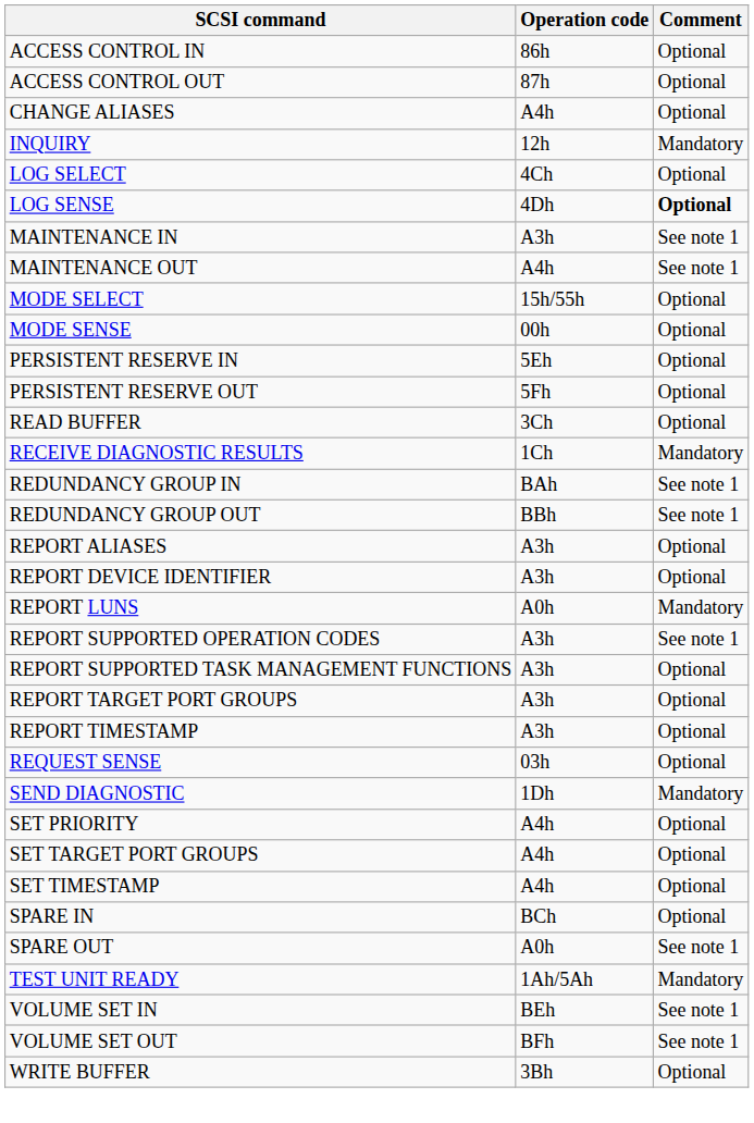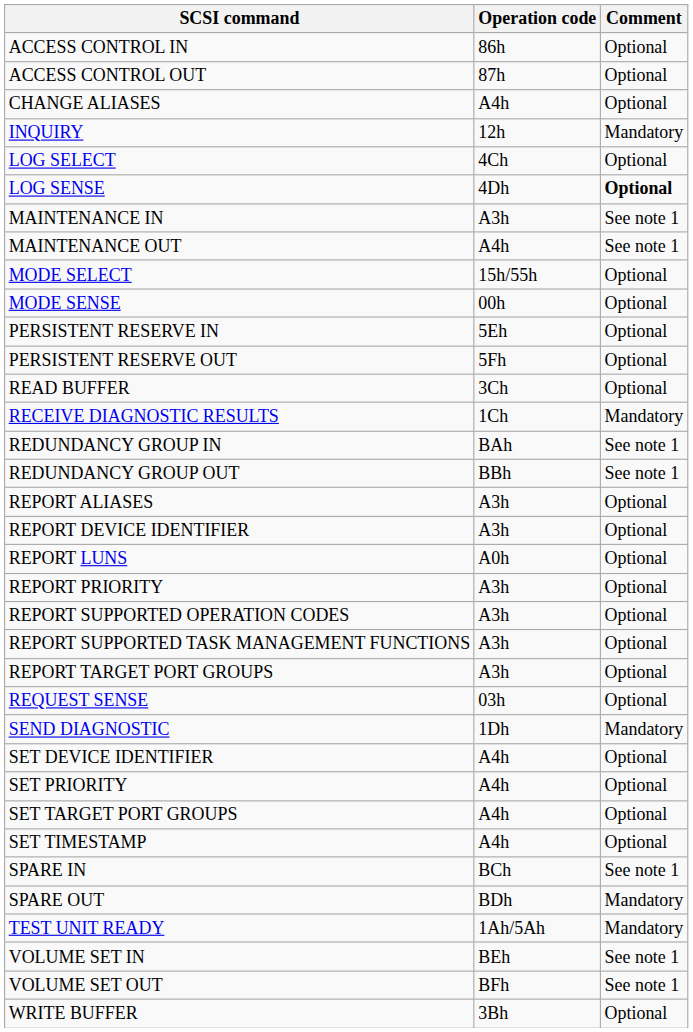 <table class="wikitable">
 <tr>
 <th>SCSI command</th>
 <th>Operation code</th>
 <th>Comment</th>
 </tr>
 <tr>
 <td>ACCESS CONTROL IN</td>
 <td>86h</td>
 <td>Optional</td>
 </tr>
 <tr>
 <td>ACCESS CONTROL OUT</td>
 <td>87h</td>
 <td>Optional</td>
 </tr>
 <tr>
 <td>CHANGE ALIASES</td>
 <td>A4h</td>
 <td>Optional</td>
 </tr>
 <tr>
 <td><a href='#'>INQUIRY</a></td>
 <td>12h</td>
 <td>Mandatory</td>
 </tr>
 <tr>
 <td><a href='#'>LOG SELECT</a></td>
 <td>4Ch</td>
 <td>Optional</td>
 </tr>
 <tr>
 <td><a href='#'>LOG SENSE</a></td>
 <td>4Dh</td>
 <td><strong>Optional</strong></td>
 </tr>
 <tr>
 <td>MAINTENANCE IN</td>
 <td>A3h</td>
 <td>See note 1</td>
 </tr>
 <tr>
 <td>MAINTENANCE OUT</td>
 <td>A4h</td>
 <td>See note 1</td>
 </tr>
 <tr>
 <td><a href='#'>MODE SELECT</a></td>
 <td>15h/55h</td>
 <td>Optional</td>
 </tr>
 <tr>
 <td><a href='#'>MODE SENSE</a></td>
 <td>00h</td>
 <td>Optional</td>
 </tr>
 <tr>
 <td>PERSISTENT RESERVE IN</td>
 <td>5Eh</td>
 <td>Optional</td>
 </tr>
 <tr>
 <td>PERSISTENT RESERVE OUT</td>
 <td>5Fh</td>
 <td>Optional</td>
 </tr>
 <tr>
 <td>READ BUFFER</td>
 <td>3Ch</td>
 <td>Optional</td>
 </tr>
 <tr>
 <td><a href='#'>RECEIVE DIAGNOSTIC RESULTS</a></td>
 <td>1Ch</td>
 <td>Mandatory</td>
 </tr>
 <tr>
 <td>REDUNDANCY GROUP IN</td>
 <td>BAh</td>
 <td>See note 1</td>
 </tr>
 <tr>
 <td>REDUNDANCY GROUP OUT</td>
 <td>BBh</td>
 <td>See note 1</td>
 </tr>
 <tr>
 <td>REPORT ALIASES</td>
 <td>A3h</td>
 <td>Optional</td>
 </tr>
 <tr>
 <td>REPORT DEVICE IDENTIFIER</td>
 <td>A3h</td>
 <td>Optional</td>
 </tr>
 <tr>
 <td>REPORT <a href='#'>LUNS</a></td>
 <td>A0h</td>
-<td>Mandatory</td>
+<td>Optional</td>
+</tr>
+<tr>
+<td>REPORT PRIORITY</td>
+<td>A3h</td>
+<td>Optional</td>
 </tr>
 <tr>
 <td>REPORT SUPPORTED OPERATION CODES</td>
 <td>A3h</td>
-<td>See note 1</td>
+<td>Optional</td>
 </tr>
 <tr>
 <td>REPORT SUPPORTED TASK MANAGEMENT FUNCTIONS</td>
 <td>A3h</td>
 <td>Optional</td>
 </tr>
 <tr>
 <td>REPORT TARGET PORT GROUPS</td>
 <td>A3h</td>
 <td>Optional</td>
 </tr>
 <tr>
-<td>REPORT TIMESTAMP</td>
-<td>A3h</td>
-<td>Optional</td>
-</tr>
-<tr>
 <td><a href='#'>REQUEST SENSE</a></td>
 <td>03h</td>
 <td>Optional</td>
 </tr>
 <tr>
 <td><a href='#'>SEND DIAGNOSTIC</a></td>
 <td>1Dh</td>
 <td>Mandatory</td>
+</tr>
+<tr>
+<td>SET DEVICE IDENTIFIER</td>
+<td>A4h</td>
+<td>Optional</td>
 </tr>
 <tr>
 <td>SET PRIORITY</td>
 <td>A4h</td>
 <td>Optional</td>
 </tr>
 <tr>
 <td>SET TARGET PORT GROUPS</td>
 <td>A4h</td>
 <td>Optional</td>
 </tr>
 <tr>
 <td>SET TIMESTAMP</td>
 <td>A4h</td>
 <td>Optional</td>
 </tr>
 <tr>
 <td>SPARE IN</td>
 <td>BCh</td>
-<td>Optional</td>
+<td>See note 1</td>
 </tr>
 <tr>
 <td>SPARE OUT</td>
-<td>A0h</td>
-<td>See note 1</td>
+<td>BDh</td>
+<td>Mandatory</td>
 </tr>
 <tr>
 <td><a href='#'>TEST UNIT READY</a></td>
 <td>1Ah/5Ah</td>
 <td>Mandatory</td>
 </tr>
 <tr>
 <td>VOLUME SET IN</td>
 <td>BEh</td>
 <td>See note 1</td>
 </tr>
 <tr>
 <td>VOLUME SET OUT</td>
 <td>BFh</td>
 <td>See note 1</td>
 </tr>
 <tr>
 <td>WRITE BUFFER</td>
 <td>3Bh</td>
 <td>Optional</td>
 </tr>
 </table>
